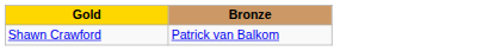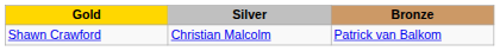 <table class="wikitable" style="text-align:left">
 <tr align="center">
 <td width=200 bgcolor=gold><strong>Gold</strong></td>
+<td width=200 bgcolor=silver><strong>Silver</strong></td>
 <td width=200 bgcolor=CC9966><strong>Bronze</strong></td>
 </tr>
 <tr>
 <td><a href='#'>Shawn Crawford</a><br><em></em></td>
+<td><a href='#'>Christian Malcolm</a><br><em></em></td>
 <td><a href='#'>Patrick van Balkom</a><br><em></em></td>
 </tr>
 </table>
